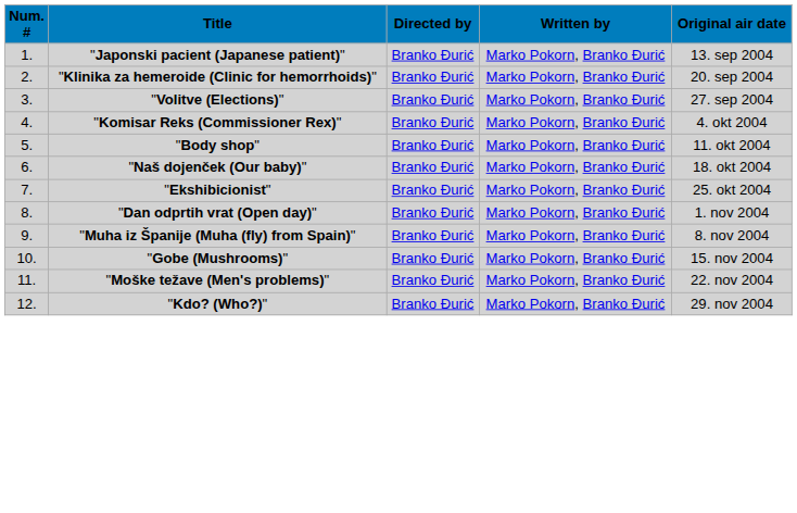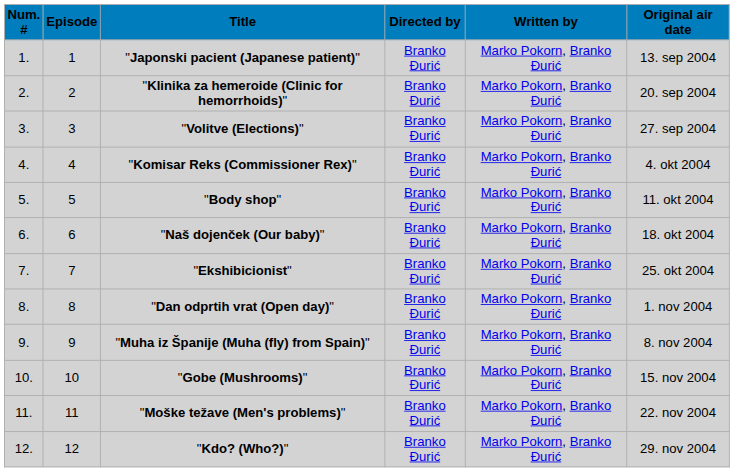 <table class="wikitable" style="width:70%; background:#D3D3D3">
 <tr>
 <th style="background:#007dbd; color:#000; text-align:center;">Num.<br>#</th>
+<th style="background:#007dbd; color:#000; text-align:center;">Episode</th>
 <th style="background:#007dbd; color:#000; text-align:center;">Title</th>
 <th style="background:#007dbd; color:#000; text-align:center;">Directed by</th>
 <th style="background:#007dbd; color:#000; text-align:center;">Written by</th>
 <th style="background:#007dbd; color:#000; text-align:center;">Original air date</th>
 </tr>
 <tr>
 <td align=center>1.</td>
+<td align=center>1</td>
 <td align=center>"<strong>Japonski pacient (Japanese patient)</strong>"</td>
 <td align=center><a href='#'>Branko Đurić</a></td>
 <td align=center><a href='#'>Marko Pokorn</a>, <a href='#'>Branko Đurić</a></td>
 <td align=center>13. sep 2004</td>
 </tr>
 <tr>
 <td align=center>2.</td>
+<td align=center>2</td>
 <td align=center>"<strong>Klinika za hemeroide (Clinic for hemorrhoids)</strong>"</td>
 <td align=center><a href='#'>Branko Đurić</a></td>
 <td align=center><a href='#'>Marko Pokorn</a>, <a href='#'>Branko Đurić</a></td>
 <td align=center>20. sep 2004</td>
 </tr>
 <tr>
 <td align=center>3.</td>
+<td align=center>3</td>
 <td align=center>"<strong>Volitve (Elections)</strong>"</td>
 <td align=center><a href='#'>Branko Đurić</a></td>
 <td align=center><a href='#'>Marko Pokorn</a>, <a href='#'>Branko Đurić</a></td>
 <td align=center>27. sep 2004</td>
 </tr>
 <tr>
 <td align=center>4.</td>
+<td align=center>4</td>
 <td align=center>"<strong>Komisar Reks (Commissioner Rex)</strong>"</td>
 <td align=center><a href='#'>Branko Đurić</a></td>
 <td align=center><a href='#'>Marko Pokorn</a>, <a href='#'>Branko Đurić</a></td>
 <td align=center>4. okt 2004</td>
 </tr>
 <tr>
 <td align=center>5.</td>
+<td align=center>5</td>
 <td align=center>"<strong>Body shop</strong>"</td>
 <td align=center><a href='#'>Branko Đurić</a></td>
 <td align=center><a href='#'>Marko Pokorn</a>, <a href='#'>Branko Đurić</a></td>
 <td align=center>11. okt 2004</td>
 </tr>
 <tr>
 <td align=center>6.</td>
+<td align=center>6</td>
 <td align=center>"<strong>Naš dojenček (Our baby)</strong>"</td>
 <td align=center><a href='#'>Branko Đurić</a></td>
 <td align=center><a href='#'>Marko Pokorn</a>, <a href='#'>Branko Đurić</a></td>
 <td align=center>18. okt 2004</td>
 </tr>
 <tr>
 <td align=center>7.</td>
+<td align=center>7</td>
 <td align=center>"<strong>Ekshibicionist</strong>"</td>
 <td align=center><a href='#'>Branko Đurić</a></td>
 <td align=center><a href='#'>Marko Pokorn</a>, <a href='#'>Branko Đurić</a></td>
 <td align=center>25. okt 2004</td>
 </tr>
 <tr>
 <td align=center>8.</td>
+<td align=center>8</td>
 <td align=center>"<strong>Dan odprtih vrat (Open day)</strong>"</td>
 <td align=center><a href='#'>Branko Đurić</a></td>
 <td align=center><a href='#'>Marko Pokorn</a>, <a href='#'>Branko Đurić</a></td>
 <td align=center>1. nov 2004</td>
 </tr>
 <tr>
 <td align=center>9.</td>
+<td align=center>9</td>
 <td align=center>"<strong>Muha iz Španije (Muha (fly) from Spain)</strong>"</td>
 <td align=center><a href='#'>Branko Đurić</a></td>
 <td align=center><a href='#'>Marko Pokorn</a>, <a href='#'>Branko Đurić</a></td>
 <td align=center>8. nov 2004</td>
 </tr>
 <tr>
 <td align=center>10.</td>
+<td align=center>10</td>
 <td align=center>"<strong>Gobe (Mushrooms)</strong>"</td>
 <td align=center><a href='#'>Branko Đurić</a></td>
 <td align=center><a href='#'>Marko Pokorn</a>, <a href='#'>Branko Đurić</a></td>
 <td align=center>15. nov 2004</td>
 </tr>
 <tr>
 <td align=center>11.</td>
+<td align=center>11</td>
 <td align=center>"<strong>Moške težave (Men's problems)</strong>"</td>
 <td align=center><a href='#'>Branko Đurić</a></td>
 <td align=center><a href='#'>Marko Pokorn</a>, <a href='#'>Branko Đurić</a></td>
 <td align=center>22. nov 2004</td>
 </tr>
 <tr>
 <td align=center>12.</td>
+<td align=center>12</td>
 <td align=center>"<strong>Kdo? (Who?)</strong>"</td>
 <td align=center><a href='#'>Branko Đurić</a></td>
 <td align=center><a href='#'>Marko Pokorn</a>, <a href='#'>Branko Đurić</a></td>
 <td align=center>29. nov 2004</td>
 </tr>
 </table>
